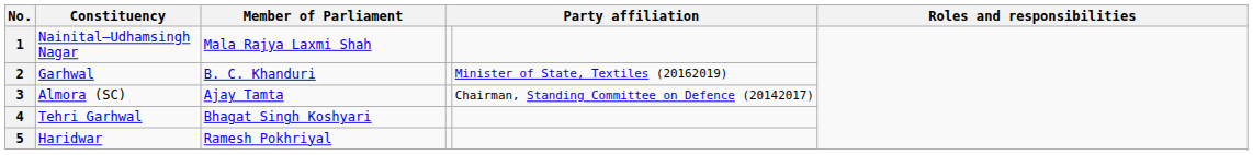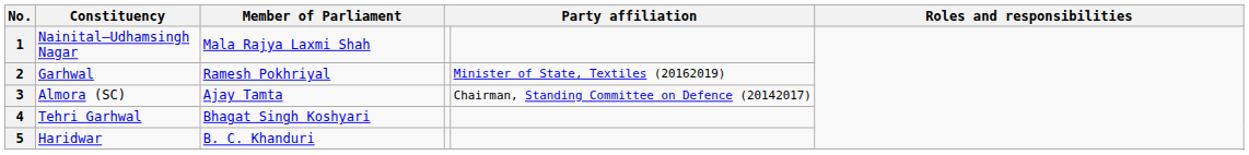 <table class="wikitable">
 <tr style="text-align:center;">
 <th>No.</th>
 <th style="width:12em">Constituency</th>
 <th style="width:18em">Member of Parliament</th>
 <th colspan="2" style="width:18em">Party affiliation</th>
 <th style="width:32em">Roles and responsibilities</th>
 </tr>
 <tr>
 <th>1</th>
 <td><a href='#'>Nainital–Udhamsingh Nagar</a></td>
 <td><a href='#'>Mala Rajya Laxmi Shah</a></td>
 <td></td>
 <td></td>
 </tr>
 <tr>
 <th>2</th>
 <td><a href='#'>Garhwal</a></td>
-<td><a href='#'>B. C. Khanduri</a></td>
+<td><a href='#'>Ramesh Pokhriyal</a></td>
 <td></td>
 <td style="font-size:90%"><a href='#'>Minister of State, Textiles</a> (20162019)</td>
 </tr>
 <tr>
 <th>3</th>
 <td><a href='#'>Almora</a> (SC)</td>
 <td><a href='#'>Ajay Tamta</a></td>
 <td></td>
 <td style="font-size:90%">Chairman, <a href='#'>Standing Committee on Defence</a> (20142017)</td>
 </tr>
 <tr>
 <th>4</th>
 <td><a href='#'>Tehri Garhwal</a></td>
 <td><a href='#'>Bhagat Singh Koshyari</a></td>
 <td></td>
 <td></td>
 </tr>
 <tr>
 <th>5</th>
 <td><a href='#'>Haridwar</a></td>
-<td><a href='#'>Ramesh Pokhriyal</a></td>
+<td><a href='#'>B. C. Khanduri</a></td>
 <td></td>
 <td></td>
 </tr>
 <tr>
 </tr>
 </table>
